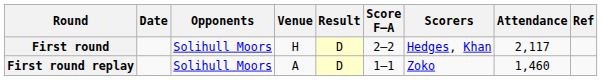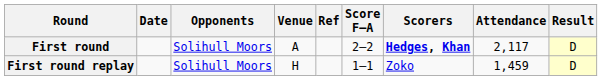 <table class="wikitable plainrowheaders sortable" style="text-align:center">
 <tr>
 <th scope="col">Round</th>
 <th scope="col">Date</th>
 <th scope="col">Opponents</th>
 <th scope="col">Venue</th>
-<th scope="col">Result</th>
+<th scope="col" class="unsortable">Ref</th>
 <th scope="col">Score<br>F–A</th>
 <th scope="col" class="unsortable">Scorers</th>
 <th scope="col">Attendance</th>
-<th scope="col" class="unsortable">Ref</th>
+<th scope="col">Result</th>
 </tr>
 <tr>
 <th scope="row">First round</th>
 <td align="left"></td>
 <td align="left"><a href='#'>Solihull Moors</a></td>
-<td>H</td>
+<td>A</td>
+<td></td>
+<td>2–2</td>
+<td align="left"><strong><a href='#'>Hedges</a>, <a href='#'>Khan</a></strong></td>
+<td>2,117</td>
 <td style="background-color:#FFFFCC">D</td>
-<td>2–2</td>
-<td align="left"><a href='#'>Hedges</a>, <a href='#'>Khan</a></td>
-<td>2,117</td>
-<td></td>
 </tr>
 <tr>
 <th scope="row">First round replay</th>
 <td align="left"></td>
 <td align="left"><a href='#'>Solihull Moors</a></td>
-<td>A</td>
-<td style="background-color:#FFFFCC">D</td>
+<td>H</td>
+<td></td>
 <td>1–1</td>
 <td align="left"><a href='#'>Zoko</a></td>
-<td>1,460</td>
-<td></td>
+<td>1,459</td>
+<td style="background-color:#FFFFCC">D</td>
 </tr>
 </table>
